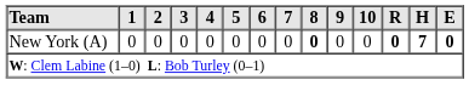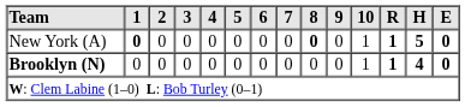 <table border=1 cellspacing=0 width=425 style="margin-left:3em;">
 <tr style="text-align:center; background-color:#e6e6e6;">
 <th align=left width=125>Team</th>
 <th width=25>1</th>
 <th width=25>2</th>
 <th width=25>3</th>
 <th width=25>4</th>
 <th width=25>5</th>
 <th width=25>6</th>
 <th width=25>7</th>
 <th width=25>8</th>
 <th width=25>9</th>
 <th width=25>10</th>
 <th width=25>R</th>
 <th width=25>H</th>
 <th width=25>E</th>
 </tr>
 <tr style="text-align:center;">
 <td align=left>New York (A)</td>
-<td>0</td>
+<td><strong>0</strong></td>
 <td>0</td>
 <td>0</td>
 <td>0</td>
 <td>0</td>
 <td>0</td>
 <td>0</td>
 <td><strong>0</strong></td>
 <td>0</td>
+<td>1</td>
+<td><strong>1</strong></td>
+<td><strong>5</strong></td>
+<td><strong>0</strong></td>
+</tr>
+<tr style="text-align:center;">
+<td align=left><strong>Brooklyn (N)</strong></td>
 <td>0</td>
-<td><strong>0</strong></td>
-<td><strong>7</strong></td>
+<td>0</td>
+<td>0</td>
+<td>0</td>
+<td>0</td>
+<td>0</td>
+<td>0</td>
+<td>0</td>
+<td>0</td>
+<td>1</td>
+<td><strong>1</strong></td>
+<td><strong>4</strong></td>
 <td><strong>0</strong></td>
 </tr>
 <tr style="text-align:left;">
 <td colspan=14><small><strong>W</strong>: <a href='#'>Clem Labine</a> (1–0)  <strong>L</strong>: <a href='#'>Bob Turley</a> (0–1)</small></td>
 </tr>
 </table>
